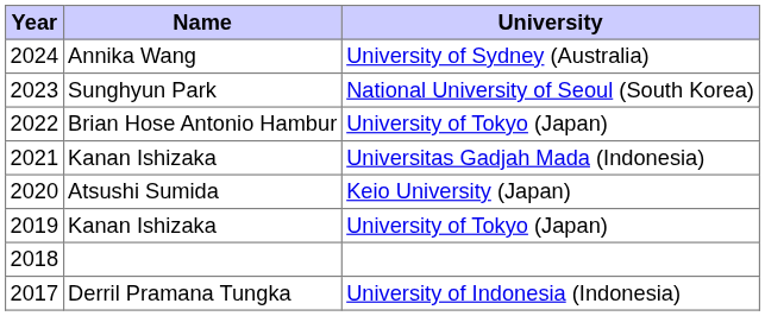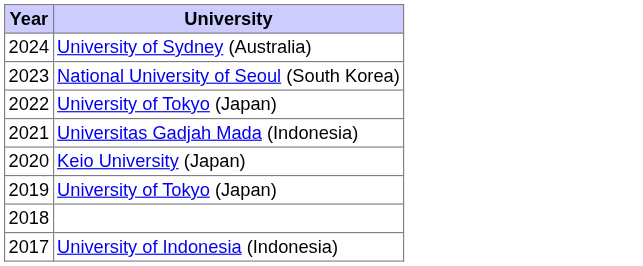 <table border=1 cellpadding=3 style="border-collapse: collapse;">
 <tr bgcolor="#ccccff">
 <th>Year</th>
-<th>Name</th>
 <th>University</th>
 </tr>
 <tr>
 <td>2024</td>
-<td>Annika Wang</td>
 <td><a href='#'>University of Sydney</a> (Australia)</td>
 </tr>
 <tr>
 <td>2023</td>
-<td>Sunghyun Park</td>
 <td><a href='#'>National University of Seoul</a> (South Korea)</td>
 </tr>
 <tr>
 <td>2022</td>
-<td>Brian Hose Antonio Hambur</td>
 <td><a href='#'>University of Tokyo</a> (Japan)</td>
 </tr>
 <tr>
 <td>2021</td>
-<td>Kanan Ishizaka</td>
 <td><a href='#'>Universitas Gadjah Mada</a> (Indonesia)</td>
 </tr>
 <tr>
 <td>2020</td>
-<td>Atsushi Sumida</td>
 <td><a href='#'>Keio University</a> (Japan)</td>
 </tr>
 <tr>
 <td>2019</td>
-<td>Kanan Ishizaka</td>
 <td><a href='#'>University of Tokyo</a> (Japan)</td>
 </tr>
 <tr>
 <td>2018</td>
 <td></td>
-<td></td>
 </tr>
 <tr>
 <td>2017</td>
-<td>Derril Pramana Tungka</td>
 <td><a href='#'>University of Indonesia</a> (Indonesia)</td>
 </tr>
 </table>
